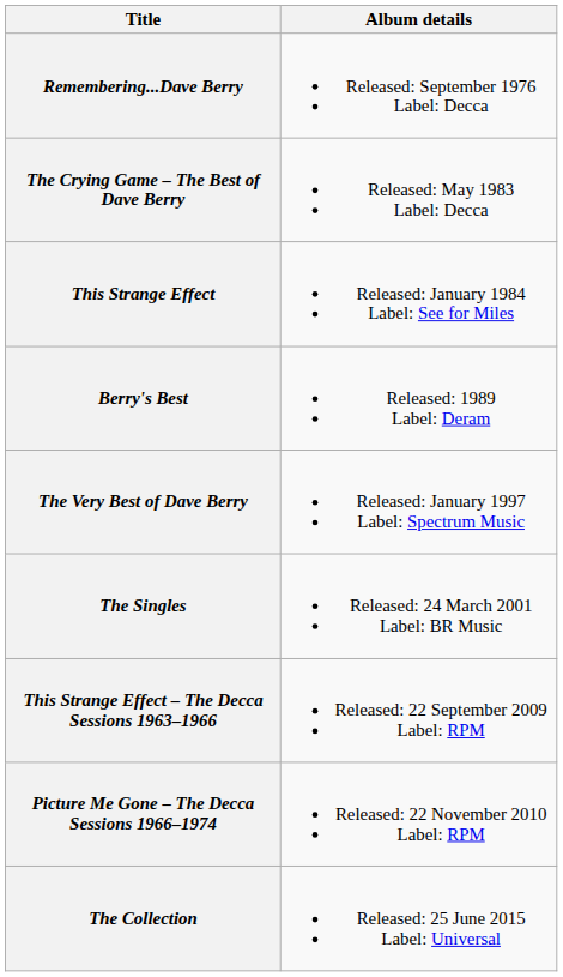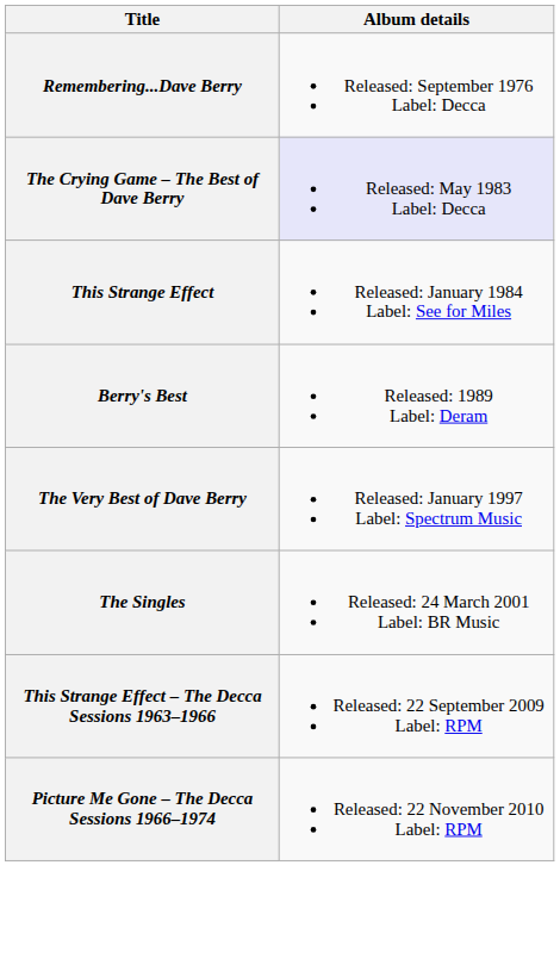 <table class="wikitable plainrowheaders" style="text-align:center;">
 <tr>
 <th scope="col" style="width:15em;">Title</th>
 <th scope="col" style="width:15em;">Album details</th>
 </tr>
 <tr>
 <th scope="row"><em>Remembering...Dave Berry</em></th>
 <td><br><ul><li>Released: September 1976</li><li>Label: Decca</li></ul></td>
 </tr>
 <tr>
 <th scope="row"><em>The Crying Game – The Best of Dave Berry</em></th>
-<td><br><ul><li>Released: May 1983</li><li>Label: Decca</li></ul></td>
+<td style="background: lavender;"><br><ul><li>Released: May 1983</li><li>Label: Decca</li></ul></td>
 </tr>
 <tr>
 <th scope="row"><em>This Strange Effect</em></th>
 <td><br><ul><li>Released: January 1984</li><li>Label: <a href='#'>See for Miles</a></li></ul></td>
 </tr>
 <tr>
 <th scope="row"><em>Berry's Best</em></th>
 <td><br><ul><li>Released: 1989</li><li>Label: <a href='#'>Deram</a></li></ul></td>
 </tr>
 <tr>
 <th scope="row"><em>The Very Best of Dave Berry</em></th>
 <td><br><ul><li>Released: January 1997</li><li>Label: <a href='#'>Spectrum Music</a></li></ul></td>
 </tr>
 <tr>
 <th scope="row"><em>The Singles</em></th>
 <td><br><ul><li>Released: 24 March 2001</li><li>Label: BR Music</li></ul></td>
 </tr>
 <tr>
 <th scope="row"><em>This Strange Effect – The Decca Sessions 1963–1966</em></th>
 <td><br><ul><li>Released: 22 September 2009</li><li>Label: <a href='#'>RPM</a></li></ul></td>
 </tr>
 <tr>
 <th scope="row"><em>Picture Me Gone – The Decca Sessions 1966–1974</em></th>
 <td><br><ul><li>Released: 22 November 2010</li><li>Label: <a href='#'>RPM</a></li></ul></td>
 </tr>
-<tr>
-<th scope="row"><em>The Collection</em></th>
-<td><br><ul><li>Released: 25 June 2015</li><li>Label: <a href='#'>Universal</a></li></ul></td>
-</tr>
 </table>
